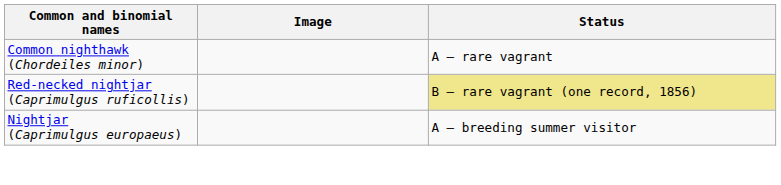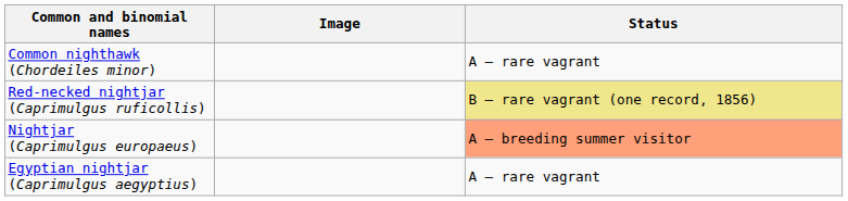 <table width=90% class="wikitable">
 <tr>
 <th width=25%>Common and binomial names</th>
 <th width=30%>Image</th>
 <th width=45%>Status</th>
 </tr>
 <tr>
 <td><a href='#'>Common nighthawk</a><br>(<em>Chordeiles minor</em>)</td>
 <td></td>
 <td>A – rare vagrant</td>
 </tr>
 <tr>
 <td><a href='#'>Red-necked nightjar</a><br>(<em>Caprimulgus ruficollis</em>)</td>
 <td></td>
 <td style="background: khaki;">B – rare vagrant (one record, 1856)</td>
 </tr>
 <tr>
 <td><a href='#'>Nightjar</a><br>(<em>Caprimulgus europaeus</em>)</td>
 <td></td>
-<td>A – breeding summer visitor</td>
+<td style="background: lightsalmon;">A – breeding summer visitor</td>
+</tr>
+<tr>
+<td><a href='#'>Egyptian nightjar</a><br>(<em>Caprimulgus aegyptius</em>)</td>
+<td></td>
+<td>A – rare vagrant</td>
 </tr>
 </table>
